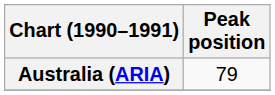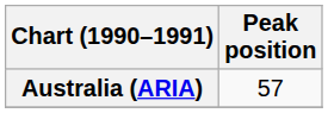 <table class="wikitable sortable plainrowheaders" style="text-align:center">
 <tr>
 <th>Chart (1990–1991)</th>
 <th>Peak<br>position</th>
 </tr>
 <tr>
 <th scope="row">Australia (<a href='#'>ARIA</a>)</th>
-<td>79</td>
+<td>57</td>
 </tr>
 <tr>
 </tr>
 <tr>
 </tr>
 <tr>
 </tr>
 <tr>
 </tr>
 <tr>
 </tr>
 <tr>
 </tr>
 </table>
